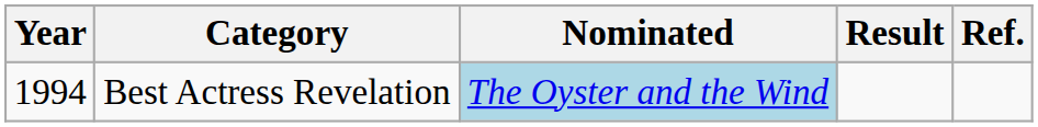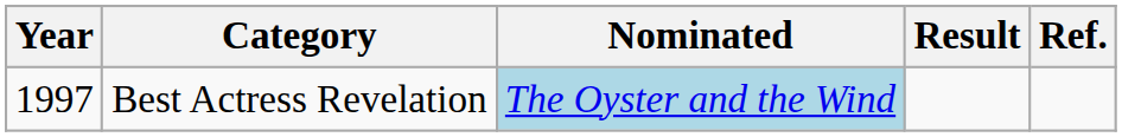 <table class="wikitable">
 <tr>
 <th>Year</th>
 <th>Category</th>
 <th>Nominated</th>
 <th>Result</th>
 <th>Ref.</th>
 </tr>
 <tr>
-<td>1994</td>
+<td>1997</td>
 <td>Best Actress Revelation</td>
 <td style="background: lightblue;"><em><a href='#'>The Oyster and the Wind</a></em></td>
 <td></td>
 <td></td>
 </tr>
 </table>
